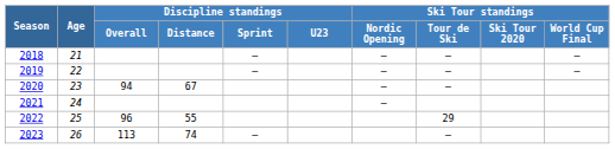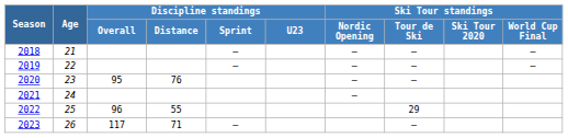 <table class="wikitable" style="font-size:95%; text-align:center; border:grey solid 1px; border-collapse:collapse; background:#ffffff;">
 <tr>
 <th style="background-color:#369; color:white; width:60px;" rowspan="2"> Season </th>
 <th style="background-color:#369; color:white; width:40px;" rowspan="2"> Age </th>
 <th style="background-color:#4180be; color:white;" colspan="4">Discipline standings</th>
 <th style="background-color:#4180be; color:white;" colspan="4">Ski Tour standings</th>
 </tr>
 <tr>
 <th style="background-color:#4180be; color:white; width:75px;">Overall</th>
 <th style="background-color:#4180be; color:white; width:75px;">Distance</th>
 <th style="background-color:#4180be; color:white; width:75px;">Sprint</th>
 <th style="background-color:#4180be; color:white; width:75px;">U23</th>
 <th style="background-color:#4180be; color:white; width:75px;">Nordic<br>Opening</th>
 <th style="background-color:#4180be; color:white; width:75px;">Tour de<br>Ski</th>
 <th style="background-color:#4180be; color:white; width:75px;">Ski Tour<br>2020</th>
 <th style="background-color:#4180be; color:white; width:75px;">World Cup<br>Final</th>
 </tr>
 <tr>
 <td><a href='#'>2018</a></td>
 <td><em>21</em></td>
 <td></td>
 <td></td>
 <td>—</td>
 <td></td>
 <td>—</td>
 <td>—</td>
 <td></td>
 <td>—</td>
 </tr>
 <tr>
 <td><a href='#'>2019</a></td>
 <td><em>22</em></td>
 <td></td>
 <td></td>
 <td>—</td>
 <td></td>
 <td>—</td>
 <td>—</td>
 <td></td>
 <td>—</td>
 </tr>
 <tr>
 <td><a href='#'>2020</a></td>
 <td><em>23</em></td>
-<td>94</td>
-<td>67</td>
+<td>95</td>
+<td>76</td>
 <td></td>
 <td></td>
 <td>—</td>
 <td>—</td>
 <td></td>
 <td></td>
 </tr>
 <tr>
 <td><a href='#'>2021</a></td>
 <td><em>24</em></td>
 <td></td>
 <td></td>
 <td></td>
 <td></td>
 <td>—</td>
 <td></td>
 <td></td>
 <td></td>
 </tr>
 <tr>
 <td><a href='#'>2022</a></td>
 <td><em>25</em></td>
 <td>96</td>
 <td>55</td>
 <td></td>
 <td></td>
 <td></td>
 <td>29</td>
 <td></td>
 <td></td>
 </tr>
 <tr>
 <td><a href='#'>2023</a></td>
 <td><em>26</em></td>
-<td>113</td>
-<td>74</td>
+<td>117</td>
+<td>71</td>
 <td>—</td>
 <td></td>
 <td></td>
 <td>—</td>
 <td></td>
 <td></td>
 </tr>
 </table>
